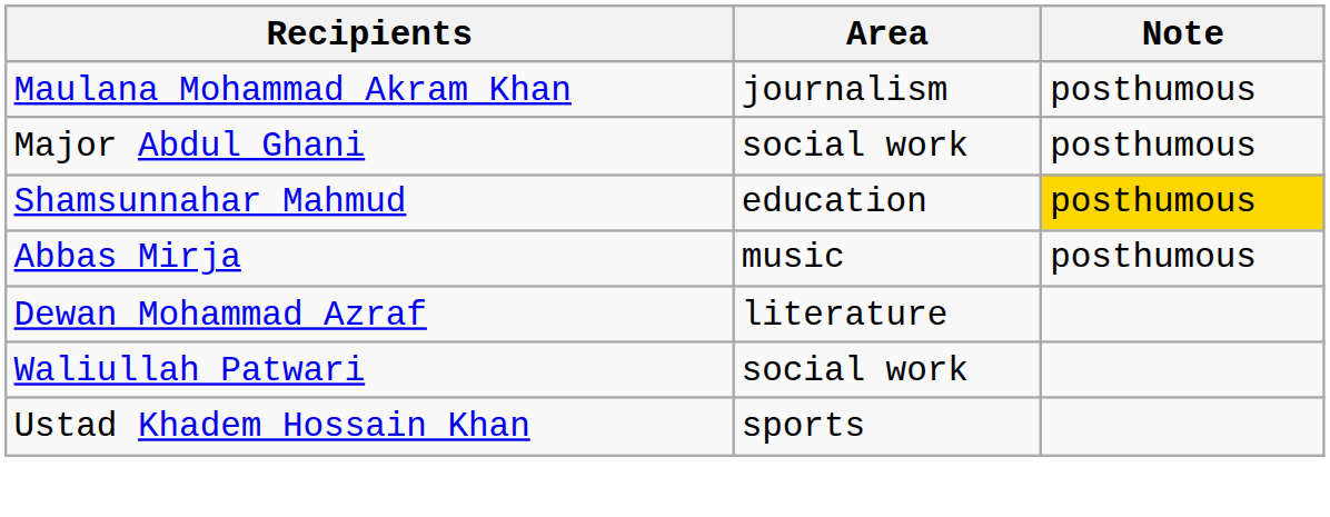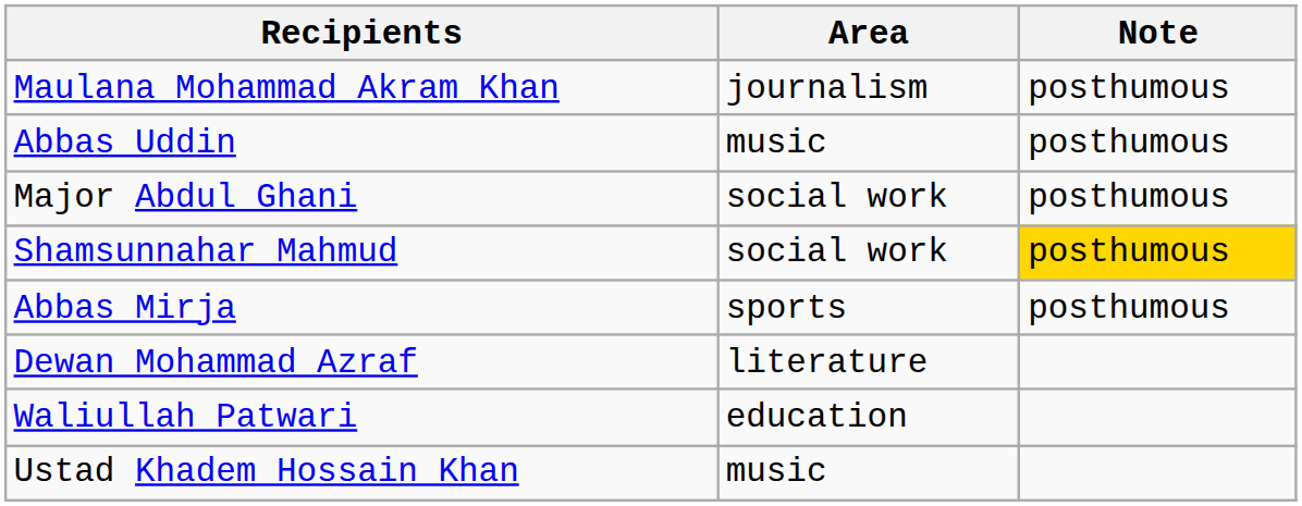 <table class="wikitable" style="width:80%;">
 <tr>
 <th>Recipients</th>
 <th>Area</th>
 <th>Note</th>
 </tr>
 <tr>
 <td><a href='#'>Maulana Mohammad Akram Khan</a></td>
 <td>journalism</td>
 <td>posthumous</td>
 </tr>
 <tr>
+<td><a href='#'>Abbas Uddin</a></td>
+<td>music</td>
+<td>posthumous</td>
+</tr>
+<tr>
 <td>Major <a href='#'>Abdul Ghani</a></td>
 <td>social work</td>
 <td>posthumous</td>
 </tr>
 <tr>
 <td><a href='#'>Shamsunnahar Mahmud</a></td>
-<td>education</td>
+<td>social work</td>
 <td style="background: gold;">posthumous</td>
 </tr>
 <tr>
 <td><a href='#'>Abbas Mirja</a></td>
-<td>music</td>
+<td>sports</td>
 <td>posthumous</td>
 </tr>
 <tr>
 <td><a href='#'>Dewan Mohammad Azraf</a></td>
 <td>literature</td>
 <td></td>
 </tr>
 <tr>
 <td><a href='#'>Waliullah Patwari</a></td>
-<td>social work</td>
+<td>education</td>
 <td></td>
 </tr>
 <tr>
 <td>Ustad <a href='#'>Khadem Hossain Khan</a></td>
-<td>sports</td>
+<td>music</td>
 <td></td>
 </tr>
 </table>
